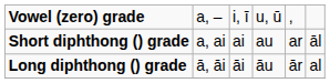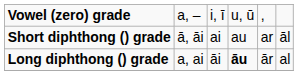 <table class="wikitable">
 <tr>
 <td><strong>Vowel (zero) grade</strong></td>
 <td>a, –</td>
 <td>i, ī</td>
 <td>u, ū</td>
 <td>, </td>
 <td></td>
 </tr>
 <tr>
 <td><strong>Short diphthong () grade</strong></td>
-<td>a, ai</td>
+<td>ā, āi</td>
 <td>ai</td>
 <td>au</td>
 <td>ar</td>
 <td>āl</td>
 </tr>
 <tr>
 <td><strong>Long diphthong () grade</strong></td>
-<td>ā, āi</td>
+<td>a, ai</td>
 <td>āi</td>
-<td>āu</td>
+<td><strong>āu</strong></td>
 <td>ār</td>
 <td>al</td>
 </tr>
 <tr>
 </tr>
 </table>
